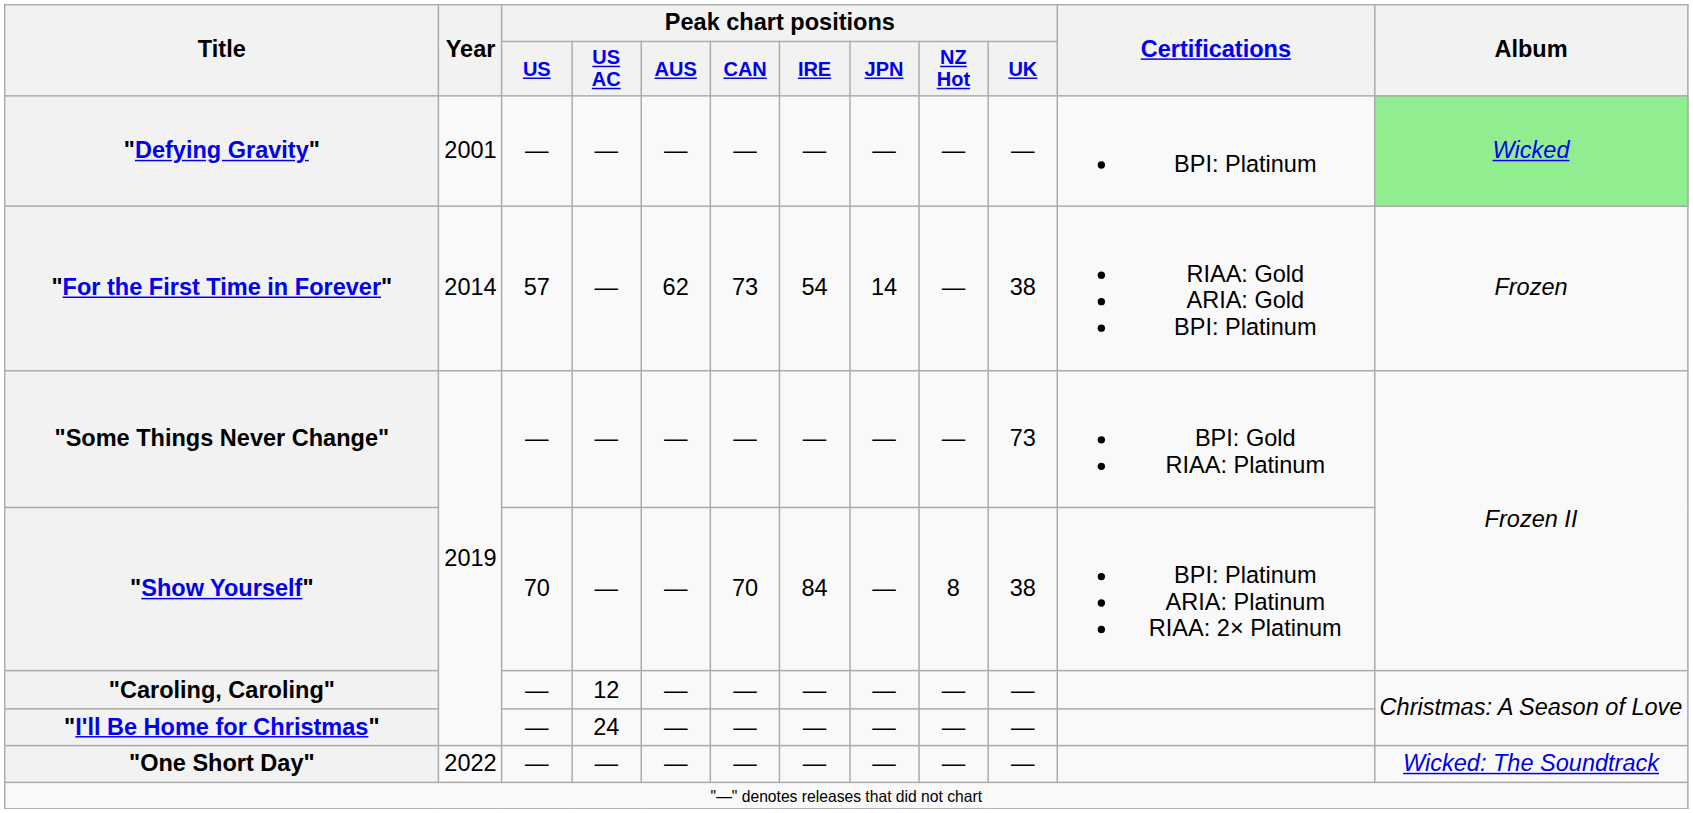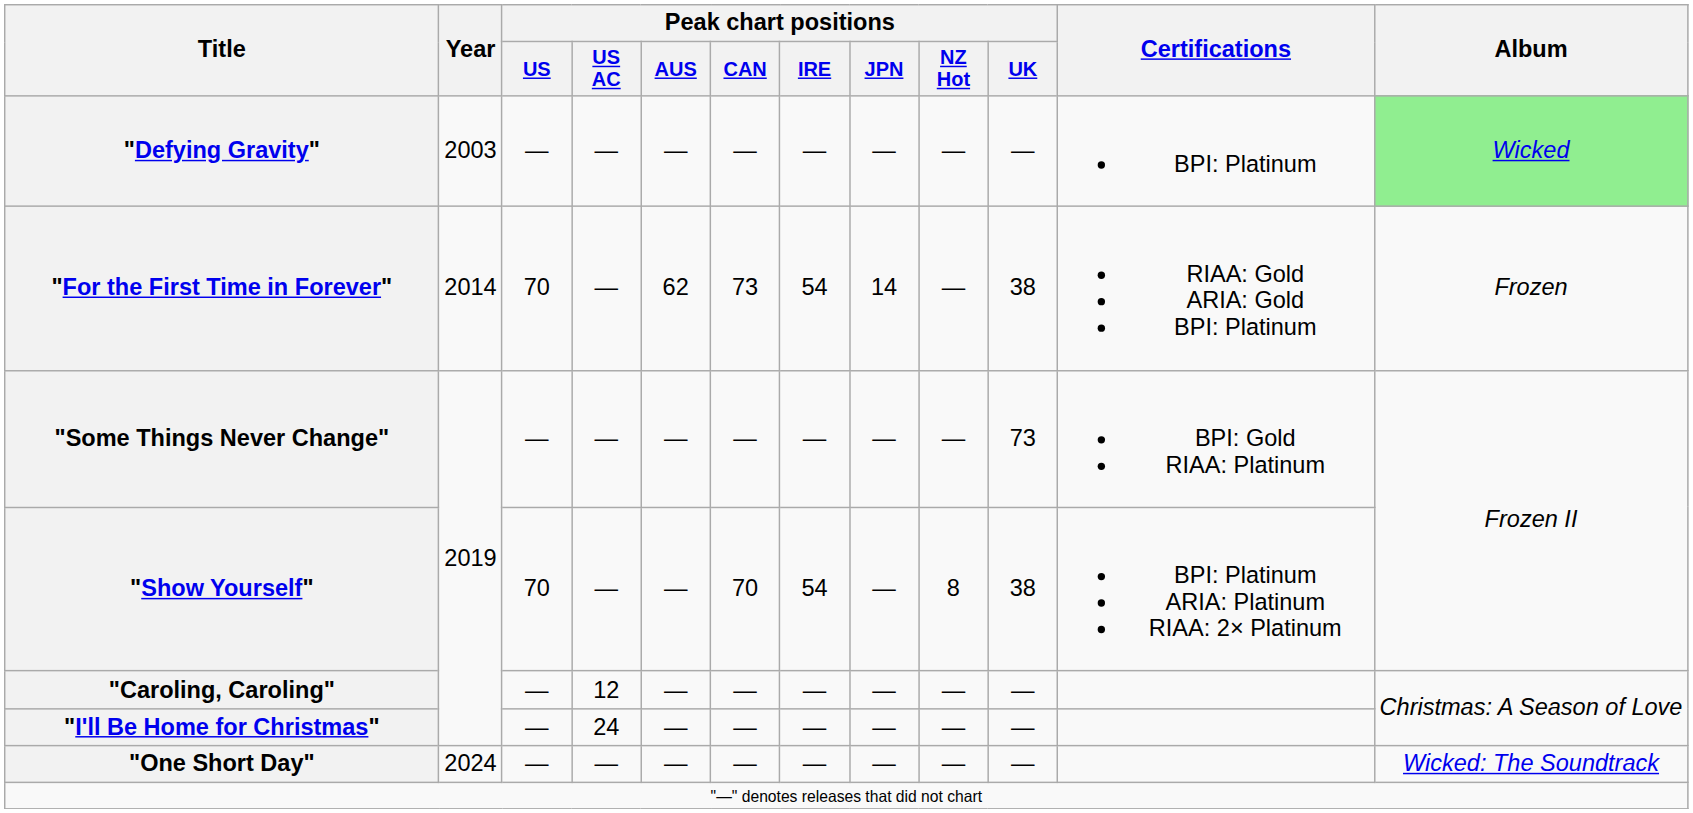 <table class="wikitable plainrowheaders" style="text-align:center;">
 <tr>
 <th scope="col" rowspan="2" style="width:18em;">Title</th>
 <th scope="col" rowspan="2">Year</th>
 <th scope="col" colspan="8">Peak chart positions</th>
 <th scope="col" rowspan="2" style="width:13em;"><a href='#'>Certifications</a></th>
 <th scope="col" rowspan="2">Album</th>
 </tr>
 <tr>
 <th scope="col" style="width:3em; font-size:85%;"><a href='#'>US</a><br></th>
 <th scope="col" style="width:3em; font-size:85%;"><a href='#'>US AC</a><br></th>
 <th scope="col" style="width:3em; font-size:85%;"><a href='#'>AUS</a><br></th>
 <th scope="col" style="width:3em; font-size:85%;"><a href='#'>CAN</a><br></th>
 <th scope="col" style="width:3em; font-size:85%;"><a href='#'>IRE</a><br></th>
 <th scope="col" style="width:3em; font-size:85%;"><a href='#'>JPN</a><br></th>
 <th scope="col" style="width:3em; font-size:85%;"><a href='#'>NZ Hot</a><br></th>
 <th scope="col" style="width:3em; font-size:85%;"><a href='#'>UK</a><br></th>
 </tr>
 <tr>
 <th scope="row">"<a href='#'>Defying Gravity</a>"<br></th>
-<td>2001</td>
+<td>2003</td>
 <td>—</td>
 <td>—</td>
 <td>—</td>
 <td>—</td>
 <td>—</td>
 <td>—</td>
 <td>—</td>
 <td>—</td>
 <td><br><ul><li>BPI: Platinum</li></ul></td>
 <td style="background: lightgreen;"><em><a href='#'>Wicked</a></em></td>
 </tr>
 <tr>
 <th scope="row">"<a href='#'>For the First Time in Forever</a>"<br></th>
 <td>2014</td>
-<td>57</td>
+<td>70</td>
 <td>—</td>
 <td>62</td>
 <td>73</td>
 <td>54</td>
 <td>14</td>
 <td>—</td>
 <td>38</td>
 <td><br><ul><li>RIAA: Gold</li><li>ARIA: Gold</li><li>BPI: Platinum</li></ul></td>
 <td><em>Frozen</em></td>
 </tr>
 <tr>
 <th scope="row">"Some Things Never Change"<br></th>
 <td rowspan="4">2019</td>
 <td>—</td>
 <td>—</td>
 <td>—</td>
 <td>—</td>
 <td>—</td>
 <td>—</td>
 <td>—</td>
 <td>73</td>
 <td><br><ul><li>BPI: Gold</li><li>RIAA: Platinum</li></ul></td>
 <td rowspan="2"><em>Frozen II</em></td>
 </tr>
 <tr>
 <th scope="row">"<a href='#'>Show Yourself</a>"<br></th>
 <td>70</td>
 <td>—</td>
 <td>—</td>
 <td>70</td>
-<td>84<br></td>
+<td>54</td>
 <td>—</td>
 <td>8</td>
 <td>38</td>
 <td><br><ul><li>BPI: Platinum</li><li>ARIA: Platinum</li><li>RIAA: 2× Platinum</li></ul></td>
 </tr>
 <tr>
 <th scope="row">"Caroling, Caroling"</th>
 <td>—</td>
 <td>12</td>
 <td>—</td>
 <td>—</td>
 <td>—</td>
 <td>—</td>
 <td>—</td>
 <td>—</td>
 <td></td>
 <td rowspan="2"><em>Christmas: A Season of Love</em></td>
 </tr>
 <tr>
 <th scope="row">"<a href='#'>I'll Be Home for Christmas</a>"<br></th>
 <td>—</td>
 <td>24</td>
 <td>—</td>
 <td>—</td>
 <td>—</td>
 <td>—</td>
 <td>—</td>
 <td>—</td>
 <td></td>
 </tr>
 <tr>
 <th scope="row">"One Short Day"<br></th>
-<td>2022</td>
+<td>2024</td>
 <td>—</td>
 <td>—</td>
 <td>—</td>
 <td>—</td>
 <td>—</td>
 <td>—</td>
 <td>—</td>
 <td>—</td>
 <td></td>
 <td><em><a href='#'>Wicked: The Soundtrack</a></em></td>
 </tr>
 <tr>
 <td colspan="16" style="font-size:8pt">"—" denotes releases that did not chart</td>
 </tr>
 </table>
